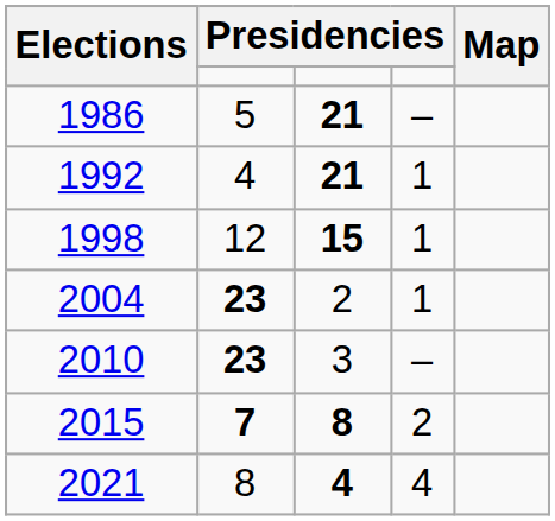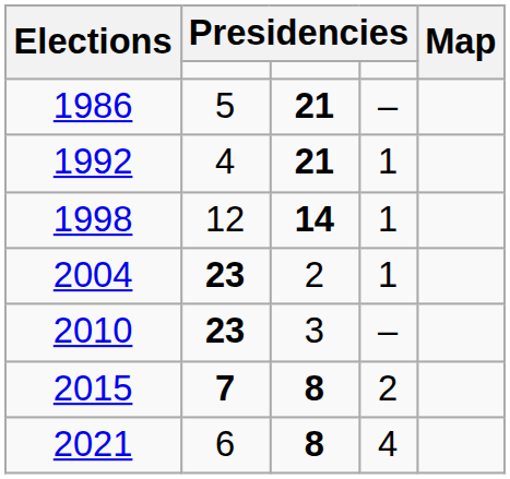 <table class="wikitable centre" style="text-align:center">
 <tr>
 <th rowspan="2">Elections</th>
 <th colspan="3">Presidencies</th>
 <th rowspan="2">Map</th>
 </tr>
 <tr>
 <td></td>
 <td></td>
 <td></td>
 </tr>
 <tr>
 <td><a href='#'>1986</a></td>
 <td>5</td>
 <td><strong>21</strong></td>
 <td>–</td>
 <td></td>
 </tr>
 <tr>
 <td><a href='#'>1992</a></td>
 <td>4</td>
 <td><strong>21</strong></td>
 <td>1</td>
 <td></td>
 </tr>
 <tr>
 <td><a href='#'>1998</a></td>
 <td>12</td>
-<td><strong>15</strong></td>
+<td><strong>14</strong></td>
 <td>1</td>
 <td></td>
 </tr>
 <tr>
 <td><a href='#'>2004</a></td>
 <td><strong>23</strong></td>
 <td>2</td>
 <td>1</td>
 <td></td>
 </tr>
 <tr>
 <td><a href='#'>2010</a></td>
 <td><strong>23</strong></td>
 <td>3</td>
 <td>–</td>
 <td></td>
 </tr>
 <tr>
 <td><a href='#'>2015</a></td>
 <td><strong>7</strong></td>
 <td><strong>8</strong></td>
 <td>2</td>
 <td></td>
 </tr>
 <tr>
 <td><a href='#'>2021</a></td>
-<td>8</td>
-<td><strong>4</strong></td>
+<td>6</td>
+<td><strong>8</strong></td>
 <td>4</td>
 <td></td>
 </tr>
 </table>
